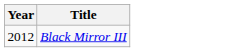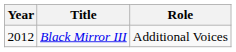 <table class="wikitable">
 <tr>
 <th>Year</th>
 <th>Title</th>
+<th>Role</th>
 </tr>
 <tr>
 <td>2012</td>
 <td><em><a href='#'>Black Mirror III</a></em></td>
+<td>Additional Voices</td>
 </tr>
 </table>
